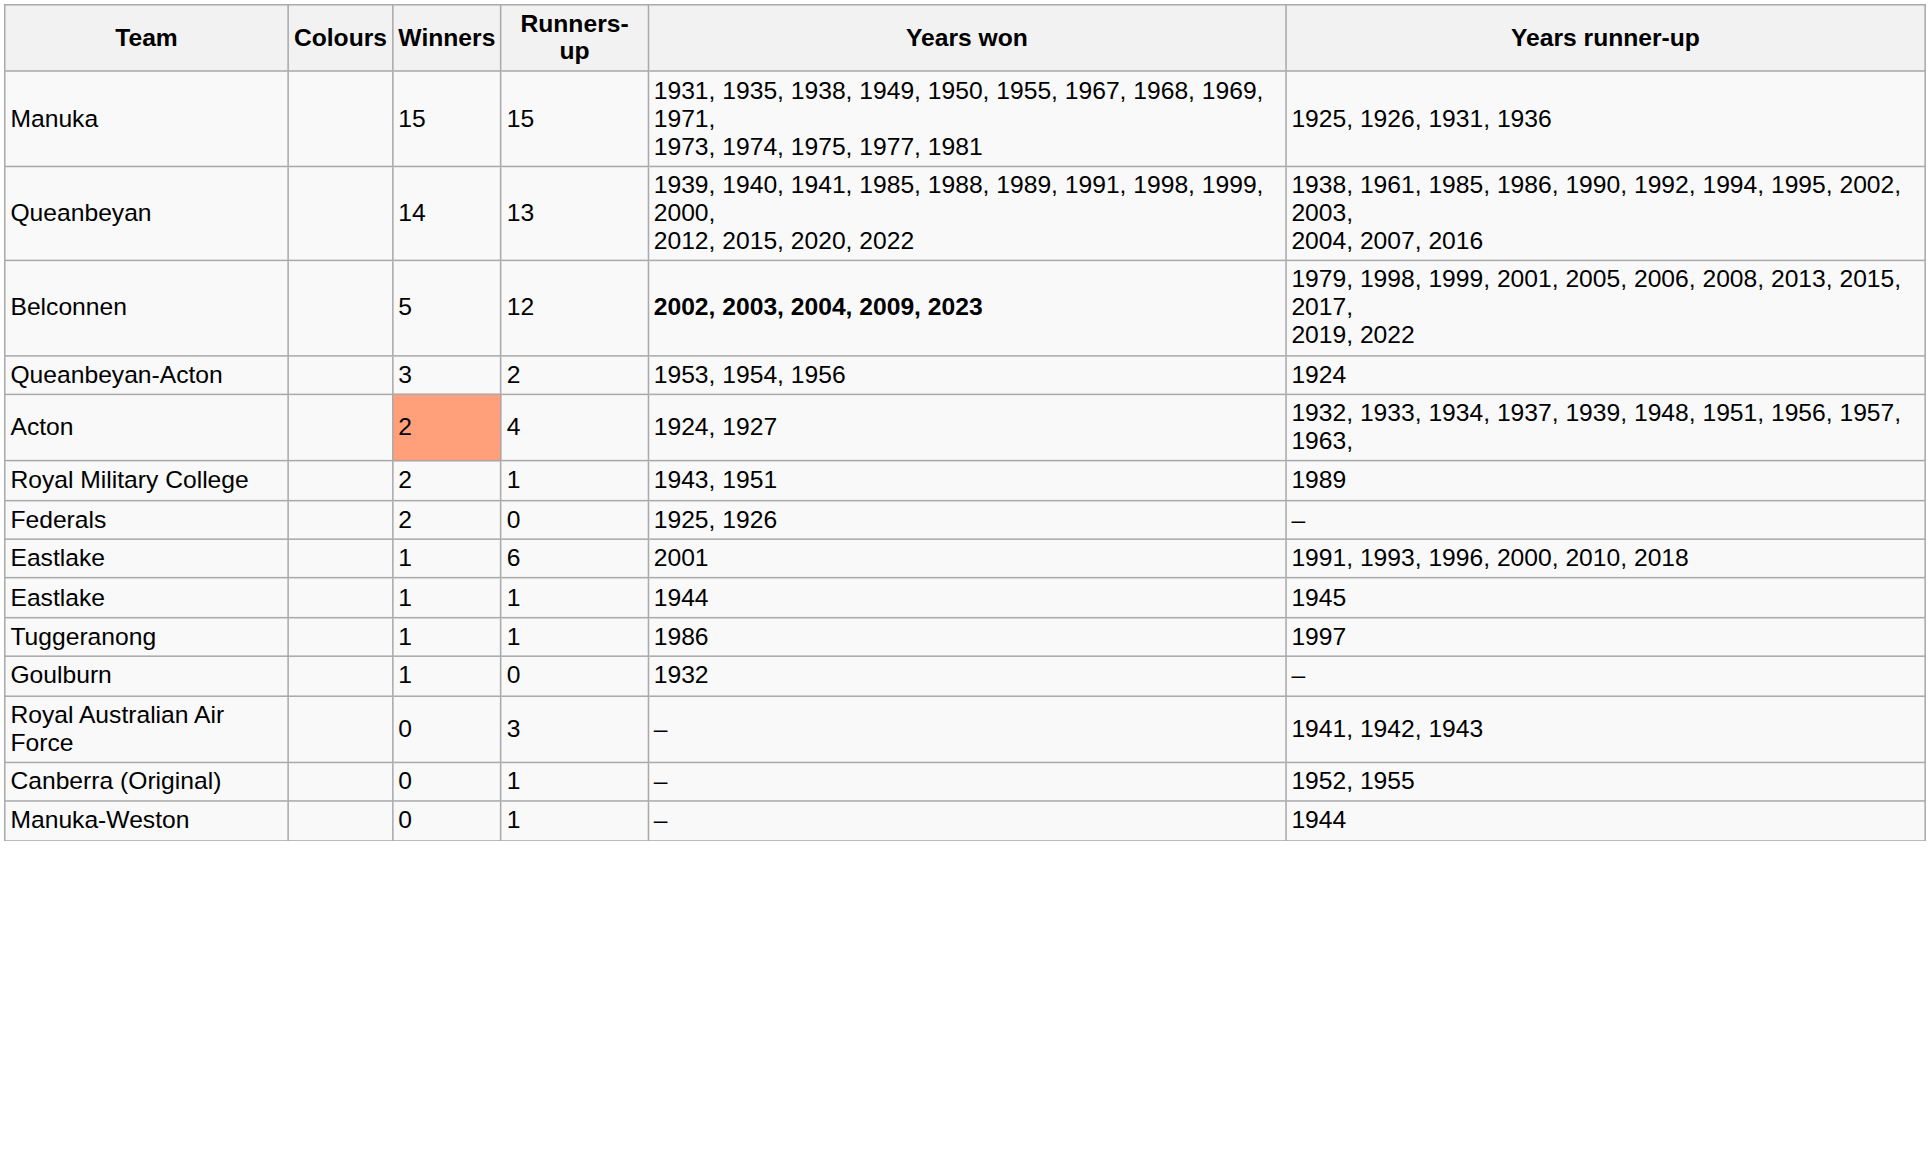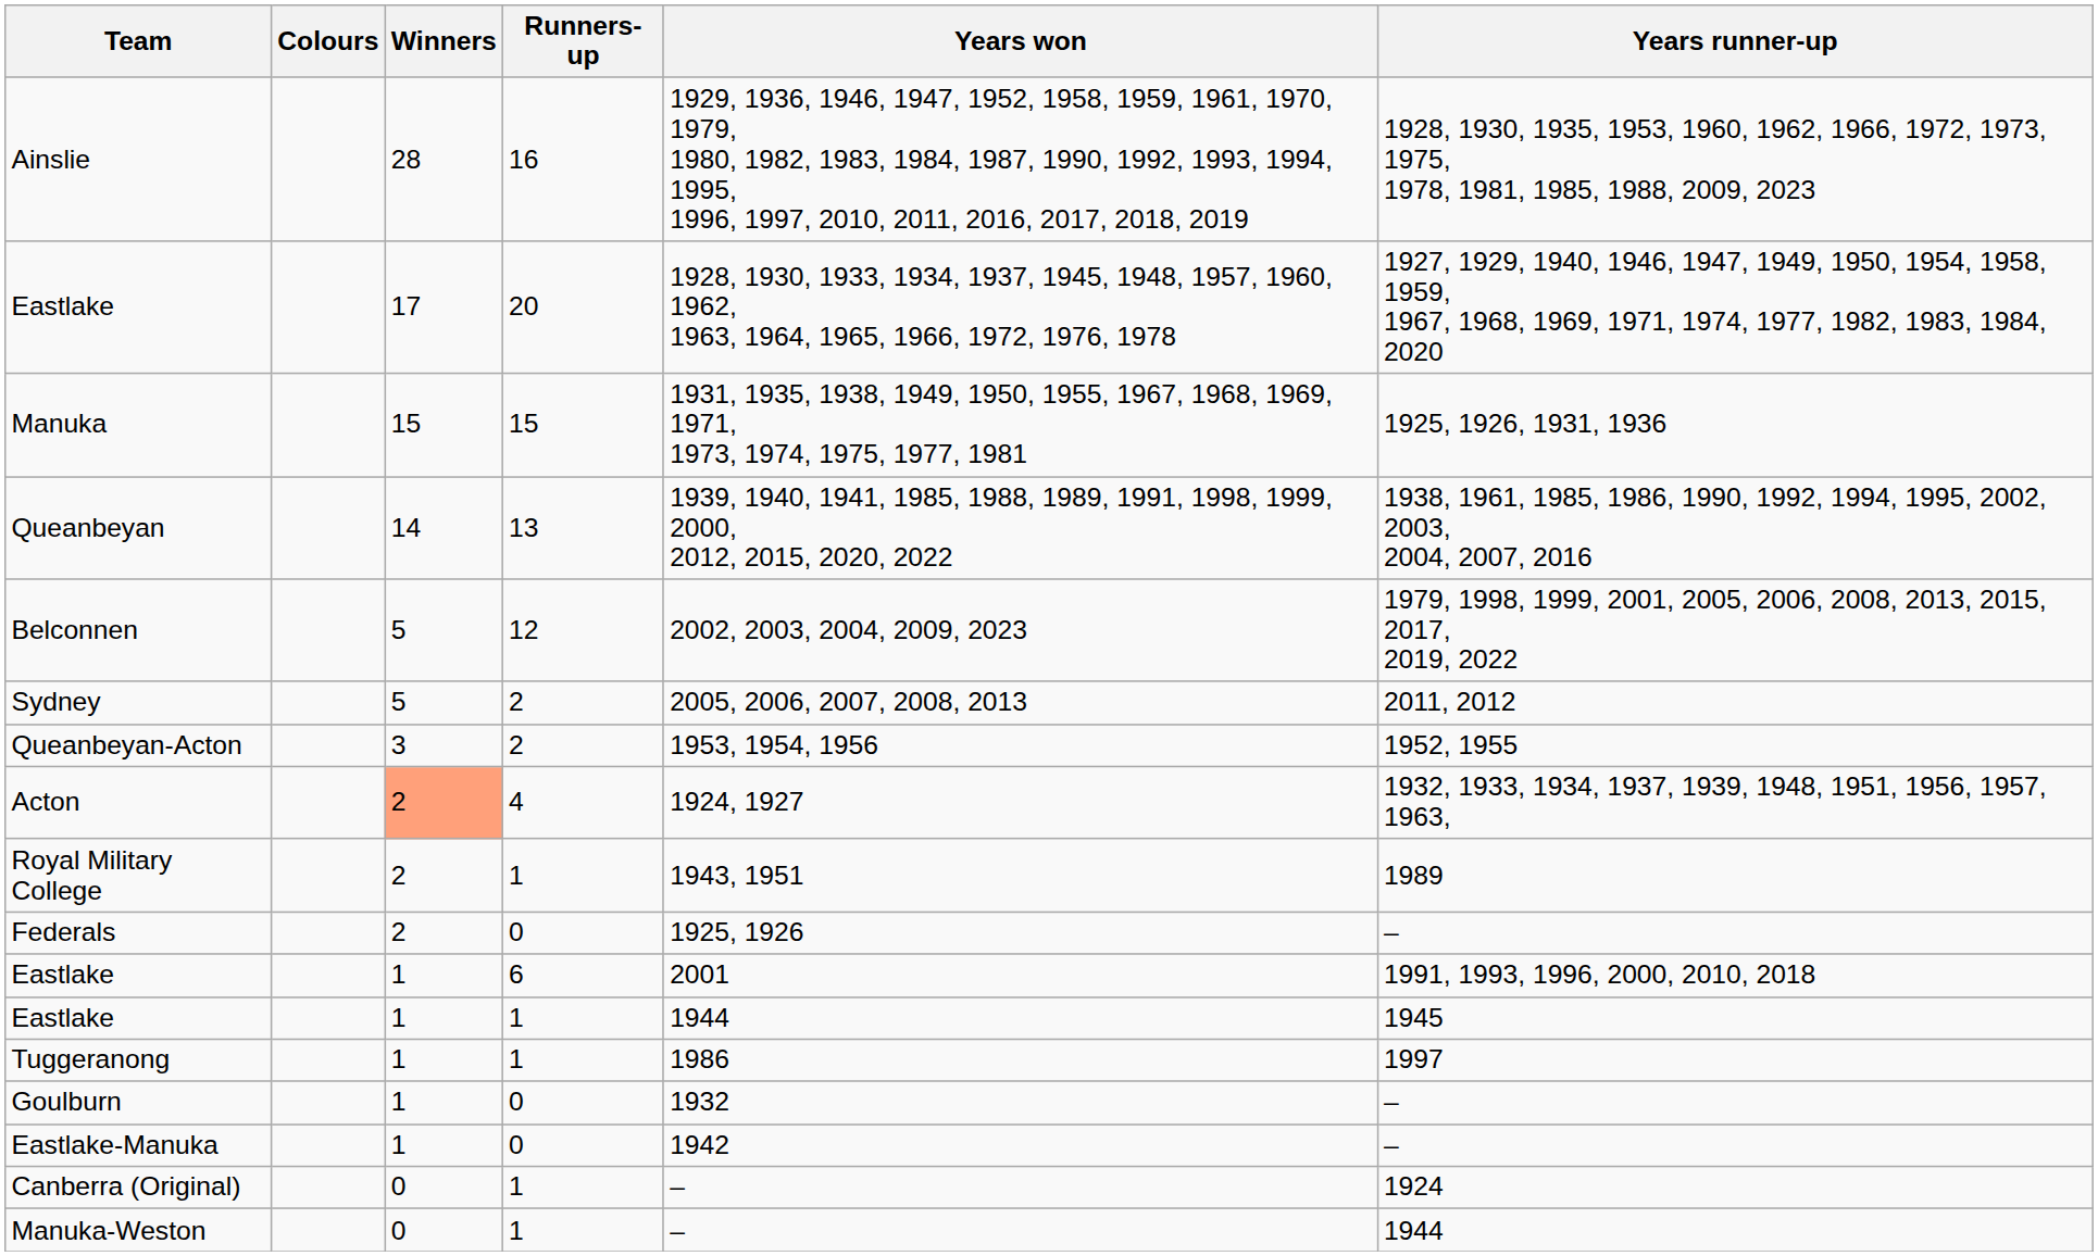 <table class="wikitable sortable">
 <tr>
 <th>Team</th>
 <th>Colours</th>
 <th>Winners</th>
 <th>Runners-up</th>
 <th>Years won</th>
 <th>Years runner-up</th>
+</tr>
+<tr>
+<td>Ainslie</td>
+<td></td>
+<td>28</td>
+<td>16</td>
+<td>1929, 1936, 1946, 1947, 1952, 1958, 1959, 1961, 1970, 1979,<br>1980, 1982, 1983, 1984, 1987, 1990, 1992, 1993, 1994, 1995,<br>1996, 1997, 2010, 2011, 2016, 2017, 2018, 2019</td>
+<td>1928, 1930, 1935, 1953, 1960, 1962, 1966, 1972, 1973, 1975,<br>1978, 1981, 1985, 1988, 2009, 2023</td>
+</tr>
+<tr>
+<td>Eastlake</td>
+<td></td>
+<td>17</td>
+<td>20</td>
+<td>1928, 1930, 1933, 1934, 1937, 1945, 1948, 1957, 1960, 1962,<br>1963, 1964, 1965, 1966, 1972, 1976, 1978</td>
+<td>1927, 1929, 1940, 1946, 1947, 1949, 1950, 1954, 1958, 1959,<br>1967, 1968, 1969, 1971, 1974, 1977, 1982, 1983, 1984, 2020</td>
 </tr>
 <tr>
 <td>Manuka</td>
 <td></td>
 <td>15</td>
 <td>15</td>
 <td>1931, 1935, 1938, 1949, 1950, 1955, 1967, 1968, 1969, 1971,<br>1973, 1974, 1975, 1977, 1981</td>
 <td>1925, 1926, 1931, 1936</td>
 </tr>
 <tr>
 <td>Queanbeyan</td>
 <td></td>
 <td>14</td>
 <td>13</td>
 <td>1939, 1940, 1941, 1985, 1988, 1989, 1991, 1998, 1999, 2000,<br>2012, 2015, 2020, 2022</td>
 <td>1938, 1961, 1985, 1986, 1990, 1992, 1994, 1995, 2002, 2003,<br>2004, 2007, 2016</td>
 </tr>
 <tr>
 <td>Belconnen</td>
 <td></td>
 <td>5</td>
 <td>12</td>
-<td><strong>2002, 2003, 2004, 2009, 2023</strong></td>
+<td>2002, 2003, 2004, 2009, 2023</td>
 <td>1979, 1998, 1999, 2001, 2005, 2006, 2008, 2013, 2015, 2017,<br>2019, 2022</td>
+</tr>
+<tr>
+<td>Sydney</td>
+<td></td>
+<td>5</td>
+<td>2</td>
+<td>2005, 2006, 2007, 2008, 2013</td>
+<td>2011, 2012</td>
 </tr>
 <tr>
 <td>Queanbeyan-Acton</td>
 <td></td>
 <td>3</td>
 <td>2</td>
 <td>1953, 1954, 1956</td>
-<td>1924</td>
+<td>1952, 1955</td>
 </tr>
 <tr>
 <td>Acton</td>
 <td></td>
 <td style="background: lightsalmon;">2</td>
 <td>4</td>
 <td>1924, 1927</td>
 <td>1932, 1933, 1934, 1937, 1939, 1948, 1951, 1956, 1957, 1963,</td>
 </tr>
 <tr>
 <td>Royal Military College</td>
 <td></td>
 <td>2</td>
 <td>1</td>
 <td>1943, 1951</td>
 <td>1989</td>
 </tr>
 <tr>
 <td>Federals</td>
 <td></td>
 <td>2</td>
 <td>0</td>
 <td>1925, 1926</td>
 <td>–</td>
 </tr>
 <tr>
 <td>Eastlake</td>
 <td></td>
 <td>1</td>
 <td>6</td>
 <td>2001</td>
 <td>1991, 1993, 1996, 2000, 2010, 2018</td>
 </tr>
 <tr>
 <td>Eastlake</td>
 <td></td>
 <td>1</td>
 <td>1</td>
 <td>1944</td>
 <td>1945</td>
 </tr>
 <tr>
 <td>Tuggeranong</td>
 <td></td>
 <td>1</td>
 <td>1</td>
 <td>1986</td>
 <td>1997</td>
 </tr>
 <tr>
 <td>Goulburn</td>
 <td></td>
 <td>1</td>
 <td>0</td>
 <td>1932</td>
 <td>–</td>
 </tr>
 <tr>
-<td>Royal Australian Air Force</td>
+<td>Eastlake-Manuka</td>
 <td></td>
+<td>1</td>
 <td>0</td>
-<td>3</td>
+<td>1942</td>
 <td>–</td>
-<td>1941, 1942, 1943</td>
 </tr>
 <tr>
 <td>Canberra (Original)</td>
 <td></td>
 <td>0</td>
 <td>1</td>
 <td>–</td>
-<td>1952, 1955</td>
+<td>1924</td>
 </tr>
 <tr>
 <td>Manuka-Weston</td>
 <td></td>
 <td>0</td>
 <td>1</td>
 <td>–</td>
 <td>1944</td>
 </tr>
 </table>
